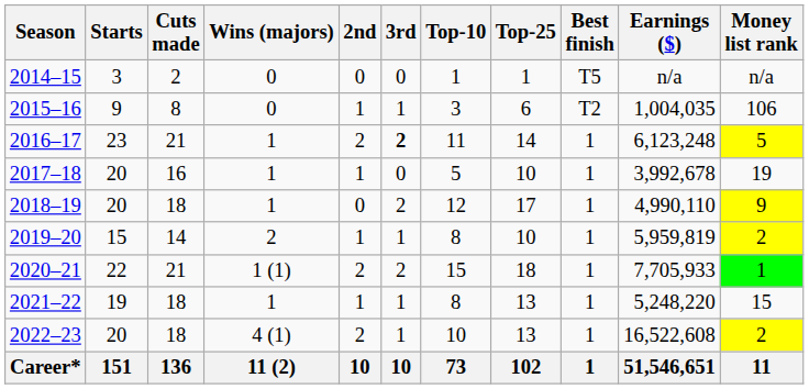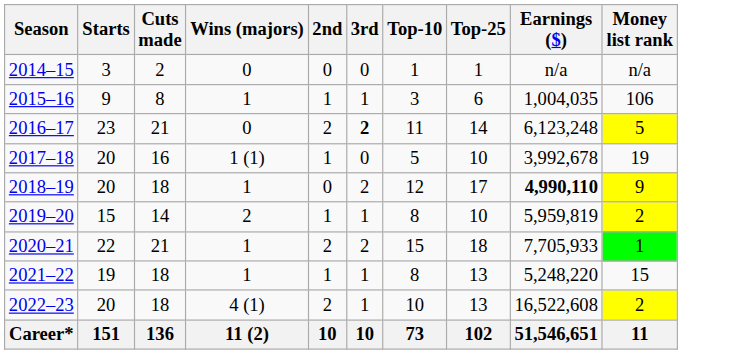 <table class="wikitable" style="text-align:center">
 <tr>
 <th>Season</th>
 <th>Starts</th>
 <th>Cuts<br>made</th>
 <th>Wins (majors)</th>
 <th>2nd</th>
 <th>3rd</th>
 <th>Top-10</th>
 <th>Top-25</th>
-<th>Best<br>finish</th>
 <th>Earnings<br>(<a href='#'>$</a>)</th>
 <th>Money<br>list rank</th>
 </tr>
 <tr>
 <td><a href='#'>2014–15</a></td>
 <td>3</td>
 <td>2</td>
 <td>0</td>
 <td>0</td>
 <td>0</td>
 <td>1</td>
 <td>1</td>
-<td>T5</td>
 <td style="text-align:center;">n/a</td>
 <td>n/a</td>
 </tr>
 <tr>
 <td><a href='#'>2015–16</a></td>
 <td>9</td>
 <td>8</td>
-<td>0</td>
+<td>1</td>
 <td>1</td>
 <td>1</td>
 <td>3</td>
 <td>6</td>
-<td>T2</td>
 <td style="text-align:right;">1,004,035</td>
 <td>106</td>
 </tr>
 <tr>
 <td><a href='#'>2016–17</a></td>
 <td>23</td>
 <td>21</td>
-<td>1</td>
+<td>0</td>
 <td>2</td>
 <td><strong>2</strong></td>
 <td>11</td>
 <td>14</td>
-<td>1</td>
 <td style="text-align:right;">6,123,248</td>
 <td style="background:yellow;">5</td>
 </tr>
 <tr>
 <td><a href='#'>2017–18</a></td>
 <td>20</td>
 <td>16</td>
-<td>1</td>
+<td>1 (1)</td>
 <td>1</td>
 <td>0</td>
 <td>5</td>
 <td>10</td>
-<td>1</td>
 <td style="text-align:right;">3,992,678</td>
 <td>19</td>
 </tr>
 <tr>
 <td><a href='#'>2018–19</a></td>
 <td>20</td>
 <td>18</td>
 <td>1</td>
 <td>0</td>
 <td>2</td>
 <td>12</td>
 <td>17</td>
-<td>1</td>
-<td style="text-align:right;">4,990,110</td>
+<td style="text-align:right;"><strong>4,990,110</strong></td>
 <td style="background:yellow;">9</td>
 </tr>
 <tr>
 <td><a href='#'>2019–20</a></td>
 <td>15</td>
 <td>14</td>
 <td>2</td>
 <td>1</td>
 <td>1</td>
 <td>8</td>
 <td>10</td>
-<td>1</td>
 <td style="text-align:right;">5,959,819</td>
 <td style="background:yellow;">2</td>
 </tr>
 <tr>
 <td><a href='#'>2020–21</a></td>
 <td>22</td>
 <td>21</td>
-<td>1 (1)</td>
+<td>1</td>
 <td>2</td>
 <td>2</td>
 <td>15</td>
 <td>18</td>
-<td>1</td>
 <td style="text-align:right;">7,705,933</td>
 <td style="background:lime;">1</td>
 </tr>
 <tr>
 <td><a href='#'>2021–22</a></td>
 <td>19</td>
 <td>18</td>
 <td>1</td>
 <td>1</td>
 <td>1</td>
 <td>8</td>
 <td>13</td>
-<td>1</td>
 <td style="text-align:right;">5,248,220</td>
 <td>15</td>
 </tr>
 <tr>
 <td><a href='#'>2022–23</a></td>
 <td>20</td>
 <td>18</td>
 <td>4 (1)</td>
 <td>2</td>
 <td>1</td>
 <td>10</td>
 <td>13</td>
-<td>1</td>
 <td style="text-align:right;">16,522,608</td>
 <td style="background:yellow;">2</td>
 </tr>
 <tr>
 <th>Career*</th>
 <th>151</th>
 <th>136</th>
 <th>11 (2)</th>
 <th>10</th>
 <th>10</th>
 <th>73</th>
 <th>102</th>
-<th>1</th>
 <th>51,546,651</th>
 <th>11</th>
 </tr>
 </table>
